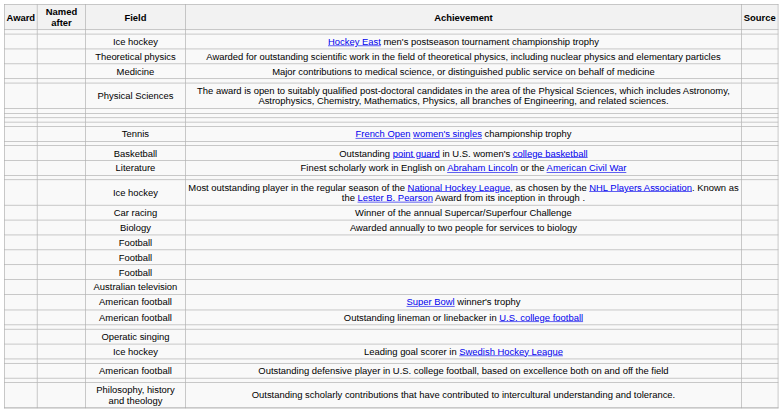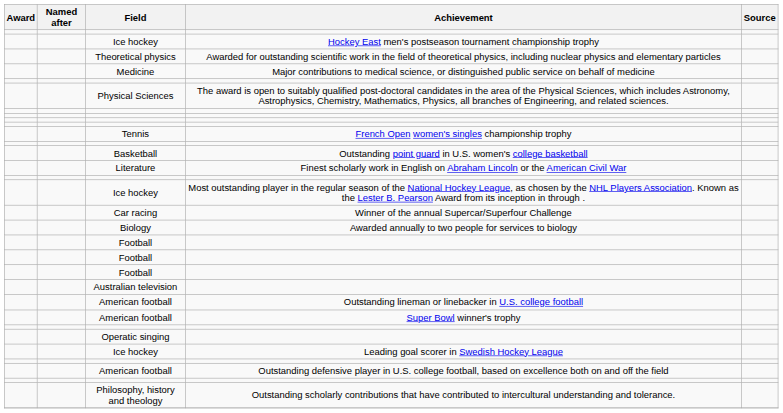 <table class="wikitable sortable" style="text-align:center; font-size:95%">
 <tr>
 <th>Award</th>
 <th>Named after</th>
 <th>Field</th>
 <th>Achievement</th>
 <th>Source</th>
 </tr>
 <tr>
 <td align = "left"></td>
 <td></td>
 <td></td>
 <td></td>
 <td></td>
 </tr>
 <tr>
 <td align = "left"></td>
 <td></td>
 <td>Ice hockey</td>
 <td><a href='#'>Hockey East</a> men's postseason tournament championship trophy</td>
 <td></td>
 </tr>
 <tr>
 <td align = "left"></td>
 <td></td>
 <td>Theoretical physics</td>
 <td>Awarded for outstanding scientific work in the field of theoretical physics, including nuclear physics and elementary particles</td>
 <td></td>
 </tr>
 <tr>
 <td align = "left"></td>
 <td></td>
 <td>Medicine</td>
 <td>Major contributions to medical science, or distinguished public service on behalf of medicine</td>
 <td></td>
 </tr>
 <tr>
 <td align = "left"></td>
 <td></td>
 <td></td>
 <td></td>
 <td></td>
 </tr>
 <tr>
 <td align = "left"></td>
 <td></td>
 <td>Physical Sciences</td>
 <td>The award is open to suitably qualified post-doctoral candidates in the area of the Physical Sciences, which includes Astronomy, Astrophysics, Chemistry, Mathematics, Physics, all branches of Engineering, and related sciences.</td>
 <td></td>
 </tr>
 <tr>
 <td align = "left"></td>
 <td></td>
 <td></td>
 <td></td>
 <td></td>
 </tr>
 <tr>
 <td align = "left"></td>
 <td></td>
 <td></td>
 <td></td>
 <td></td>
 </tr>
 <tr>
 <td align = "left"></td>
 <td></td>
 <td></td>
 <td></td>
 <td></td>
 </tr>
 <tr>
 <td align = "left"></td>
 <td></td>
 <td></td>
 <td></td>
 <td></td>
 </tr>
 <tr>
 <td align="left"></td>
 <td></td>
 <td>Tennis</td>
 <td><a href='#'>French Open</a> <a href='#'>women's singles</a> championship trophy</td>
 <td></td>
 </tr>
 <tr>
 <td align = "left"></td>
 <td></td>
 <td></td>
 <td></td>
 <td></td>
 </tr>
 <tr>
 <td align = "left"></td>
 <td></td>
 <td>Basketball</td>
 <td>Outstanding <a href='#'>point guard</a> in U.S. women's <a href='#'>college basketball</a></td>
 <td></td>
 </tr>
 <tr>
 <td align = "left"></td>
 <td></td>
 <td>Literature</td>
 <td>Finest scholarly work in English on <a href='#'>Abraham Lincoln</a> or the <a href='#'>American Civil War</a></td>
 <td></td>
 </tr>
 <tr>
 <td align = "left"></td>
 <td></td>
 <td></td>
 <td></td>
 <td></td>
 </tr>
 <tr>
 <td align="left"></td>
 <td></td>
 <td>Ice hockey</td>
 <td>Most outstanding player in the regular season of the <a href='#'>National Hockey League</a>, as chosen by the <a href='#'>NHL Players Association</a>. Known as the <a href='#'>Lester B. Pearson</a> Award from its inception in  through .</td>
 <td></td>
 </tr>
 <tr>
 <td align = "left"></td>
 <td></td>
 <td>Car racing</td>
 <td>Winner of the annual Supercar/Superfour Challenge</td>
 <td></td>
 </tr>
 <tr>
 <td align = "left"></td>
 <td></td>
 <td>Biology</td>
 <td>Awarded annually to two people for services to biology</td>
 <td></td>
 </tr>
 <tr>
 <td align = "left"></td>
 <td></td>
 <td>Football</td>
 <td></td>
 <td></td>
 </tr>
 <tr>
 <td align = "left"></td>
 <td></td>
 <td>Football</td>
 <td></td>
 <td></td>
 </tr>
 <tr>
 <td align = "left"></td>
 <td></td>
 <td>Football</td>
 <td></td>
 <td></td>
 </tr>
 <tr>
 <td align = "left"></td>
 <td></td>
 <td>Australian television</td>
 <td></td>
 <td></td>
 </tr>
 <tr>
 <td align = "left"></td>
 <td></td>
 <td>American football</td>
-<td><a href='#'>Super Bowl</a> winner's trophy</td>
+<td>Outstanding lineman or linebacker in <a href='#'>U.S. college football</a></td>
 <td></td>
 </tr>
 <tr>
 <td align = "left"></td>
 <td></td>
 <td>American football</td>
-<td>Outstanding lineman or linebacker in <a href='#'>U.S. college football</a></td>
+<td><a href='#'>Super Bowl</a> winner's trophy</td>
 <td></td>
 </tr>
 <tr>
 <td align = "left"></td>
 <td></td>
 <td></td>
 <td></td>
 <td></td>
 </tr>
 <tr>
 <td align = "left"></td>
 <td></td>
 <td>Operatic singing</td>
 <td></td>
 <td></td>
 </tr>
 <tr>
 <td align = "left"></td>
 <td></td>
 <td>Ice hockey</td>
 <td>Leading goal scorer in <a href='#'>Swedish Hockey League</a></td>
 <td></td>
 </tr>
 <tr>
 <td align = "left"></td>
 <td></td>
 <td></td>
 <td></td>
 <td></td>
 </tr>
 <tr>
 <td align = "left"></td>
 <td></td>
 <td>American football</td>
 <td>Outstanding defensive player in U.S. college football, based on excellence both on and off the field</td>
 <td></td>
 </tr>
 <tr>
 <td align = "left"></td>
 <td></td>
 <td></td>
 <td></td>
 <td></td>
 </tr>
 <tr>
 <td align = "left"></td>
 <td></td>
 <td>Philosophy, history and theology</td>
 <td>Outstanding scholarly contributions that have contributed to intercultural understanding and tolerance.</td>
 <td></td>
 </tr>
 <tr>
 </tr>
 </table>
